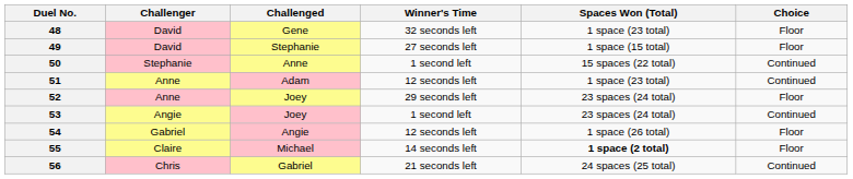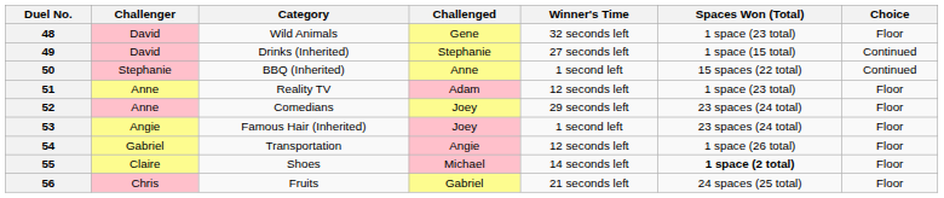 <table class="wikitable sortable mw-collapsible mw-collapsed" style="text-align:center; width:100%">
 <tr>
 <th scope="col">Duel No.</th>
 <th scope="col">Challenger</th>
+<th scope="col">Category</th>
 <th scope="col">Challenged</th>
 <th scope="col">Winner's Time</th>
 <th scope="col">Spaces Won (Total)</th>
 <th scope="col">Choice</th>
 </tr>
 <tr>
 <th>48</th>
 <td style="background:pink;">David</td>
+<td>Wild Animals</td>
 <td style="background:#fdfc8f;">Gene</td>
 <td>32 seconds left</td>
 <td>1 space (23 total)</td>
 <td>Floor</td>
 </tr>
 <tr>
 <th>49</th>
 <td style="background:pink;">David</td>
+<td>Drinks (Inherited)</td>
 <td style="background:#fdfc8f;">Stephanie</td>
 <td>27 seconds left</td>
 <td>1 space (15 total)</td>
-<td>Floor</td>
+<td>Continued</td>
 </tr>
 <tr>
 <th>50</th>
 <td style="background:pink;">Stephanie</td>
+<td>BBQ (Inherited)</td>
 <td style="background:#fdfc8f;">Anne</td>
 <td>1 second left</td>
 <td>15 spaces (22 total)</td>
 <td>Continued</td>
 </tr>
 <tr>
 <th>51</th>
 <td style="background:#fdfc8f;">Anne</td>
+<td>Reality TV</td>
 <td style="background:pink;">Adam</td>
 <td>12 seconds left</td>
 <td>1 space (23 total)</td>
-<td>Continued</td>
+<td>Floor</td>
 </tr>
 <tr>
 <th>52</th>
 <td style="background:pink;">Anne</td>
+<td>Comedians</td>
 <td style="background:#fdfc8f;">Joey</td>
 <td>29 seconds left</td>
 <td>23 spaces (24 total)</td>
 <td>Floor</td>
 </tr>
 <tr>
 <th>53</th>
 <td style="background:#fdfc8f;">Angie</td>
+<td>Famous Hair (Inherited)</td>
 <td style="background:pink;">Joey</td>
 <td>1 second left</td>
 <td>23 spaces (24 total)</td>
-<td>Continued</td>
+<td>Floor</td>
 </tr>
 <tr>
 <th>54</th>
 <td style="background:#fdfc8f;">Gabriel</td>
+<td>Transportation</td>
 <td style="background:pink;">Angie</td>
 <td>12 seconds left</td>
 <td>1 space (26 total)</td>
 <td>Floor</td>
 </tr>
 <tr>
 <th>55</th>
 <td style="background:#fdfc8f;">Claire</td>
+<td>Shoes</td>
 <td style="background:pink;">Michael</td>
 <td>14 seconds left</td>
 <td><strong>1 space (2 total)</strong></td>
 <td>Floor</td>
 </tr>
 <tr>
 <th>56</th>
 <td style="background:pink;">Chris</td>
+<td>Fruits</td>
 <td style="background:#fdfc8f;">Gabriel</td>
 <td>21 seconds left</td>
 <td>24 spaces (25 total)</td>
-<td>Continued</td>
+<td>Floor</td>
 </tr>
 </table>
